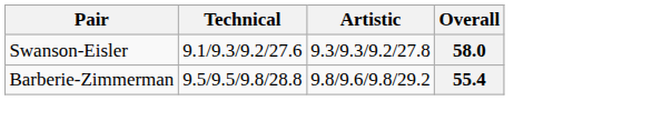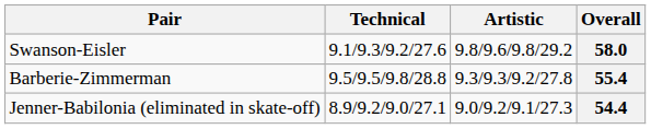 <table class="wikitable">
 <tr>
 <th>Pair</th>
 <th>Technical</th>
 <th>Artistic</th>
 <th>Overall</th>
 </tr>
 <tr>
 <td>Swanson-Eisler</td>
 <td>9.1/9.3/9.2/27.6</td>
-<td>9.3/9.3/9.2/27.8</td>
+<td>9.8/9.6/9.8/29.2</td>
 <th>58.0</th>
 </tr>
 <tr>
 <td>Barberie-Zimmerman</td>
 <td>9.5/9.5/9.8/28.8</td>
-<td>9.8/9.6/9.8/29.2</td>
+<td>9.3/9.3/9.2/27.8</td>
 <th>55.4</th>
 </tr>
+<tr>
+<td>Jenner-Babilonia (eliminated in skate-off)</td>
+<td>8.9/9.2/9.0/27.1</td>
+<td>9.0/9.2/9.1/27.3</td>
+<th>54.4</th>
+</tr>
 </table>
